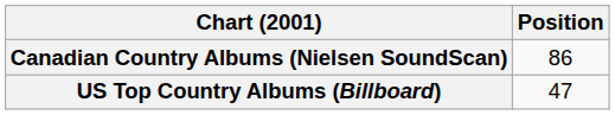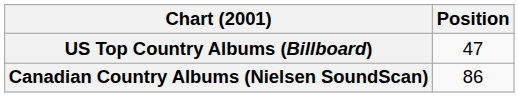 <table class="wikitable plainrowheaders" style="text-align:center">
 <tr>
 <th scope="col">Chart (2001)</th>
 <th scope="col">Position</th>
 </tr>
 <tr>
+<th scope="row">US Top Country Albums (<em>Billboard</em>)</th>
+<td>47</td>
+</tr>
+<tr>
 <th scope="row">Canadian Country Albums (Nielsen SoundScan)</th>
 <td>86</td>
 </tr>
-<tr>
-<th scope="row">US Top Country Albums (<em>Billboard</em>)</th>
-<td>47</td>
-</tr>
 </table>
